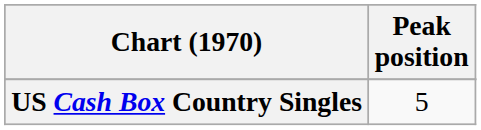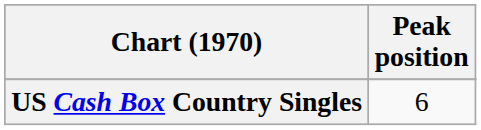 <table class="wikitable sortable plainrowheaders" style="text-align:center">
 <tr>
 <th align="center">Chart (1970)</th>
 <th align="center">Peak<br>position</th>
 </tr>
 <tr>
 </tr>
 <tr>
 <th scope="row">US <em><a href='#'>Cash Box</a></em> Country Singles</th>
-<td>5</td>
+<td>6</td>
 </tr>
 </table>
